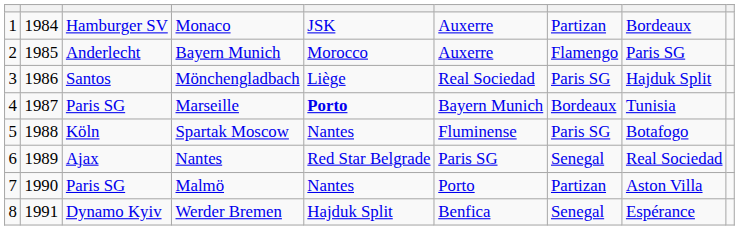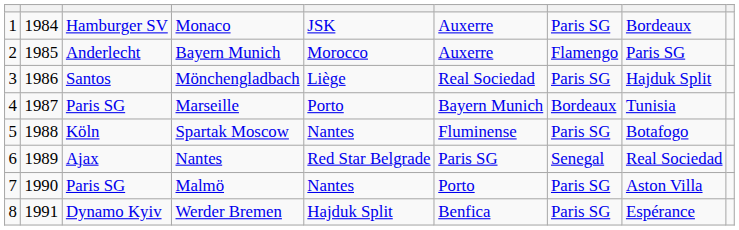 <table class="wikitable sortable" style="text-align:center">
 <tr>
 <th></th>
 <th></th>
 <th></th>
 <th></th>
 <th></th>
 <th></th>
 <th></th>
 <th></th>
 <th></th>
 </tr>
 <tr>
 <td>1</td>
 <td>1984</td>
 <td align="left"> <a href='#'>Hamburger SV</a></td>
 <td align="left"> <a href='#'>Monaco</a></td>
 <td align="left"> <a href='#'>JSK</a></td>
 <td align="left"> <a href='#'>Auxerre</a></td>
-<td align="left"> <a href='#'>Partizan</a></td>
+<td align="left"> <a href='#'>Paris SG</a></td>
 <td align="left"> <a href='#'>Bordeaux</a></td>
 <td></td>
 </tr>
 <tr>
 <td>2</td>
 <td>1985</td>
 <td align="left"> <a href='#'>Anderlecht</a></td>
 <td align="left"> <a href='#'>Bayern Munich</a></td>
 <td align="left"> <a href='#'>Morocco</a></td>
 <td align="left"> <a href='#'>Auxerre</a></td>
 <td align="left"> <a href='#'>Flamengo</a></td>
 <td align="left"> <a href='#'>Paris SG</a></td>
 <td></td>
 </tr>
 <tr>
 <td>3</td>
 <td>1986</td>
 <td align="left"> <a href='#'>Santos</a></td>
 <td align="left"> <a href='#'>Mönchengladbach</a></td>
 <td align="left"> <a href='#'>Liège</a></td>
 <td align="left"> <a href='#'>Real Sociedad</a></td>
 <td align="left"> <a href='#'>Paris SG</a></td>
 <td align="left"> <a href='#'>Hajduk Split</a></td>
 <td></td>
 </tr>
 <tr>
 <td>4</td>
 <td>1987</td>
 <td align="left"> <a href='#'>Paris SG</a></td>
 <td align="left"> <a href='#'>Marseille</a></td>
-<td align="left"><strong> <a href='#'>Porto</a></strong></td>
+<td align="left"> <a href='#'>Porto</a></td>
 <td align="left"> <a href='#'>Bayern Munich</a></td>
 <td align="left"> <a href='#'>Bordeaux</a></td>
 <td align="left"> <a href='#'>Tunisia</a></td>
 <td></td>
 </tr>
 <tr>
 <td>5</td>
 <td>1988</td>
 <td align="left"> <a href='#'>Köln</a></td>
 <td align="left"> <a href='#'>Spartak Moscow</a></td>
 <td align="left"> <a href='#'>Nantes</a></td>
 <td align="left"> <a href='#'>Fluminense</a></td>
 <td align="left"> <a href='#'>Paris SG</a></td>
 <td align="left"> <a href='#'>Botafogo</a></td>
 <td></td>
 </tr>
 <tr>
 <td>6</td>
 <td>1989</td>
 <td align="left"> <a href='#'>Ajax</a></td>
 <td align="left"> <a href='#'>Nantes</a></td>
 <td align="left"> <a href='#'>Red Star Belgrade</a></td>
 <td align="left"> <a href='#'>Paris SG</a></td>
 <td align="left"> <a href='#'>Senegal</a></td>
 <td align="left"> <a href='#'>Real Sociedad</a></td>
 <td></td>
 </tr>
 <tr>
 <td>7</td>
 <td>1990</td>
 <td align="left"> <a href='#'>Paris SG</a></td>
 <td align="left"> <a href='#'>Malmö</a></td>
 <td align="left"> <a href='#'>Nantes</a></td>
 <td align="left"> <a href='#'>Porto</a></td>
-<td align="left"> <a href='#'>Partizan</a></td>
+<td align="left"> <a href='#'>Paris SG</a></td>
 <td align="left"> <a href='#'>Aston Villa</a></td>
 <td></td>
 </tr>
 <tr>
 <td>8</td>
 <td>1991</td>
 <td align="left"> <a href='#'>Dynamo Kyiv</a></td>
 <td align="left"> <a href='#'>Werder Bremen</a></td>
 <td align="left"> <a href='#'>Hajduk Split</a></td>
 <td align="left"> <a href='#'>Benfica</a></td>
-<td align="left"> <a href='#'>Senegal</a></td>
+<td align="left"> <a href='#'>Paris SG</a></td>
 <td align="left"> <a href='#'>Espérance</a></td>
 <td></td>
 </tr>
 </table>
